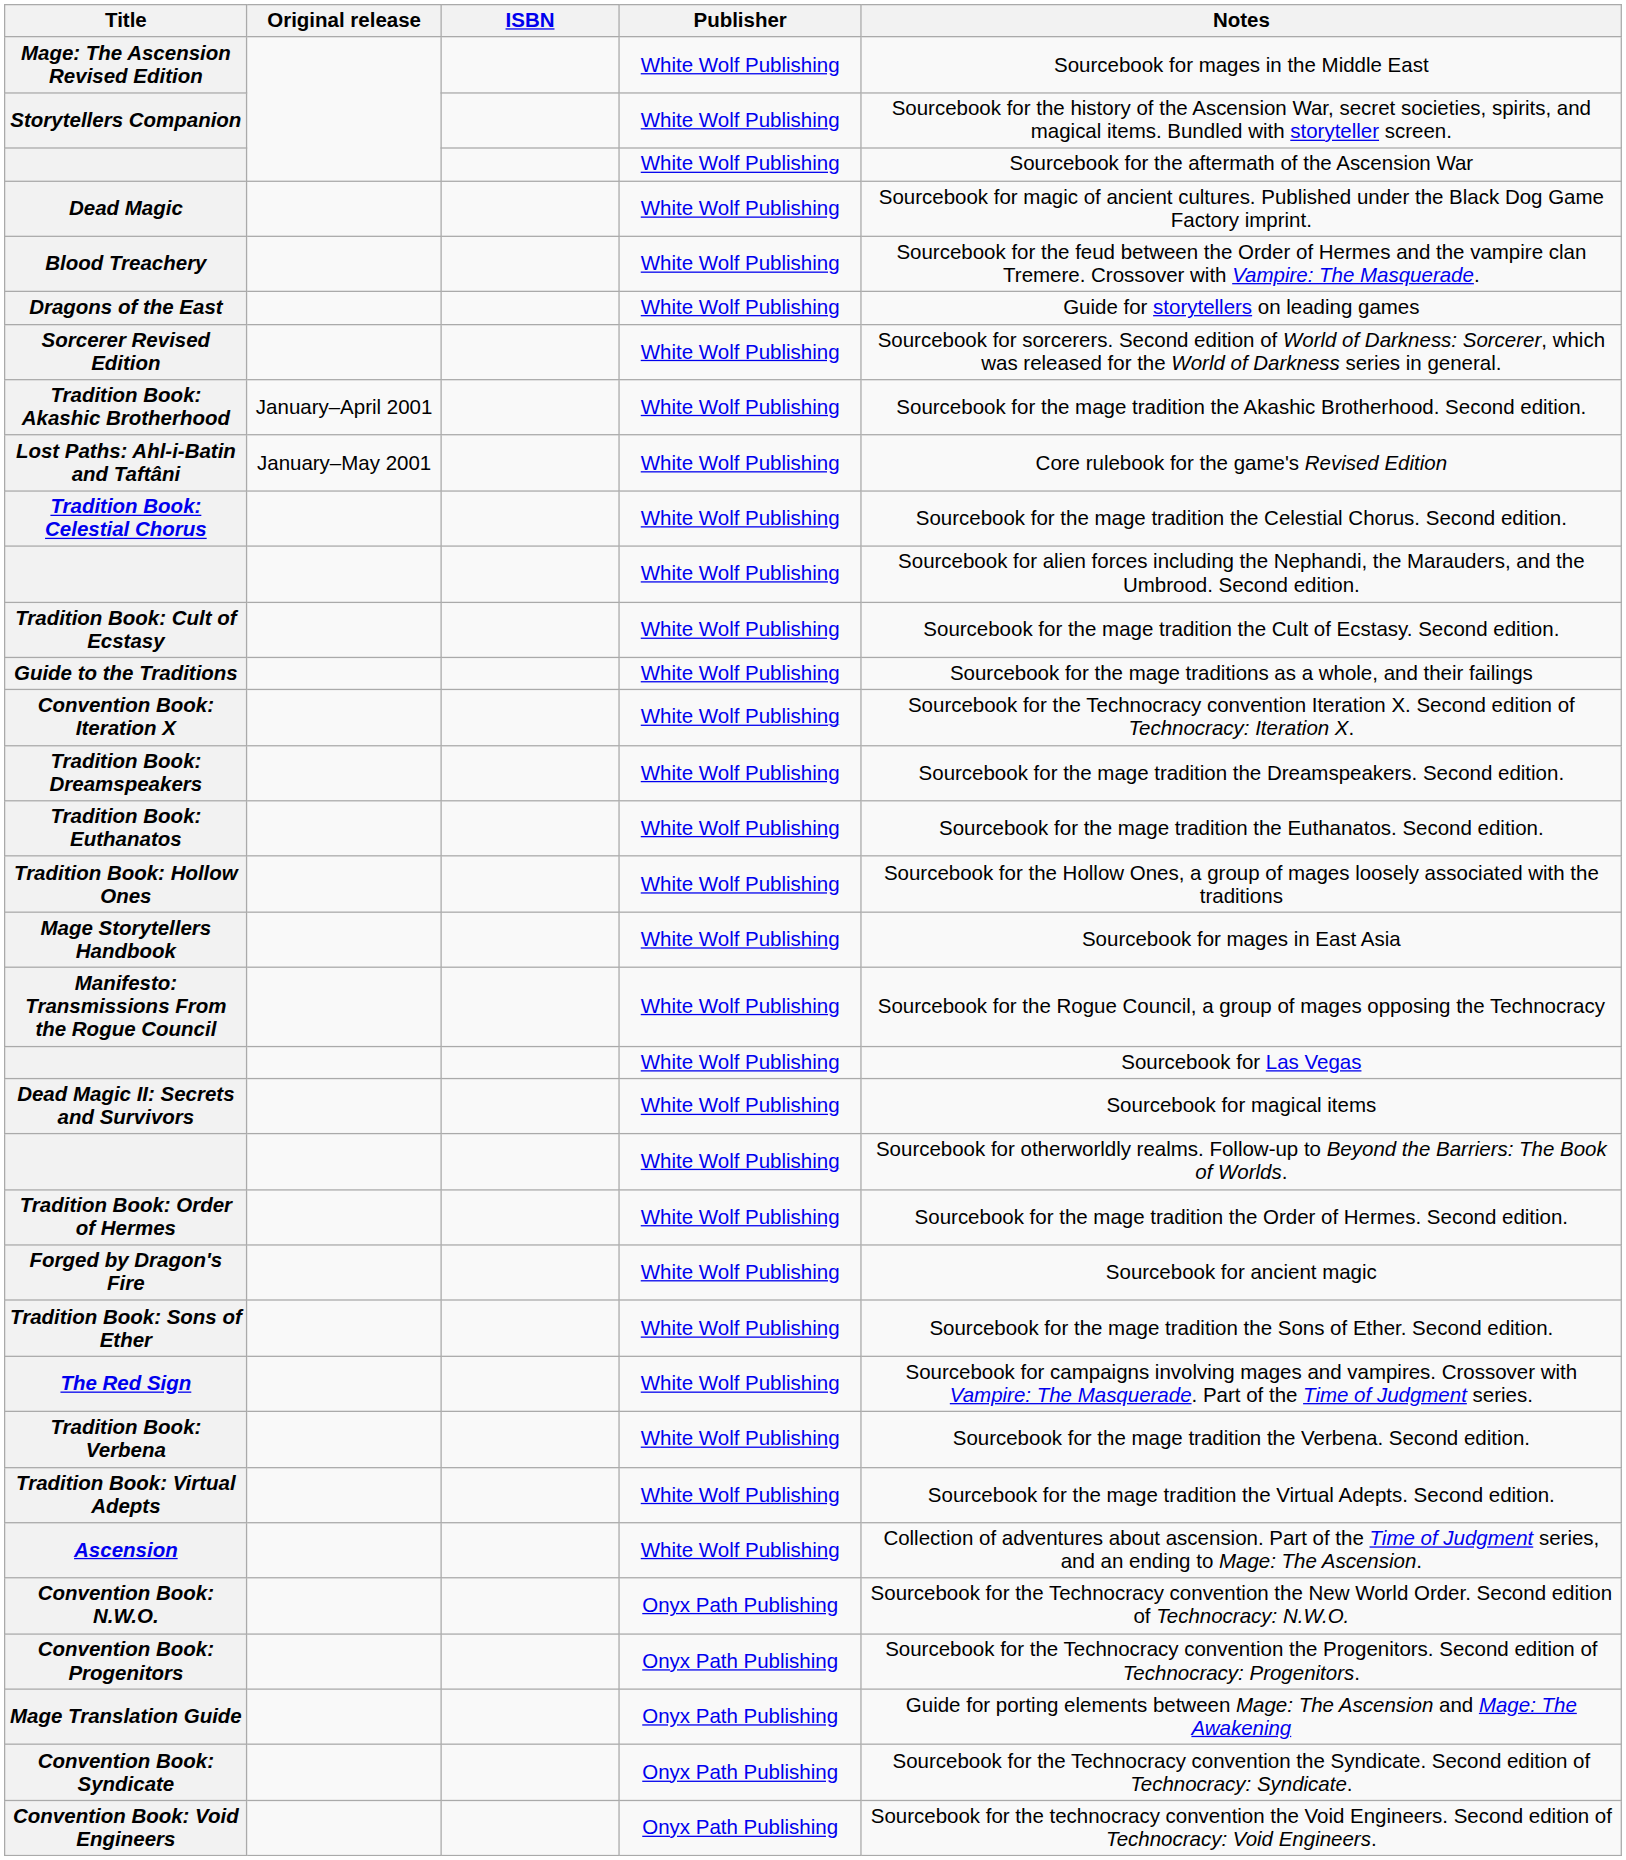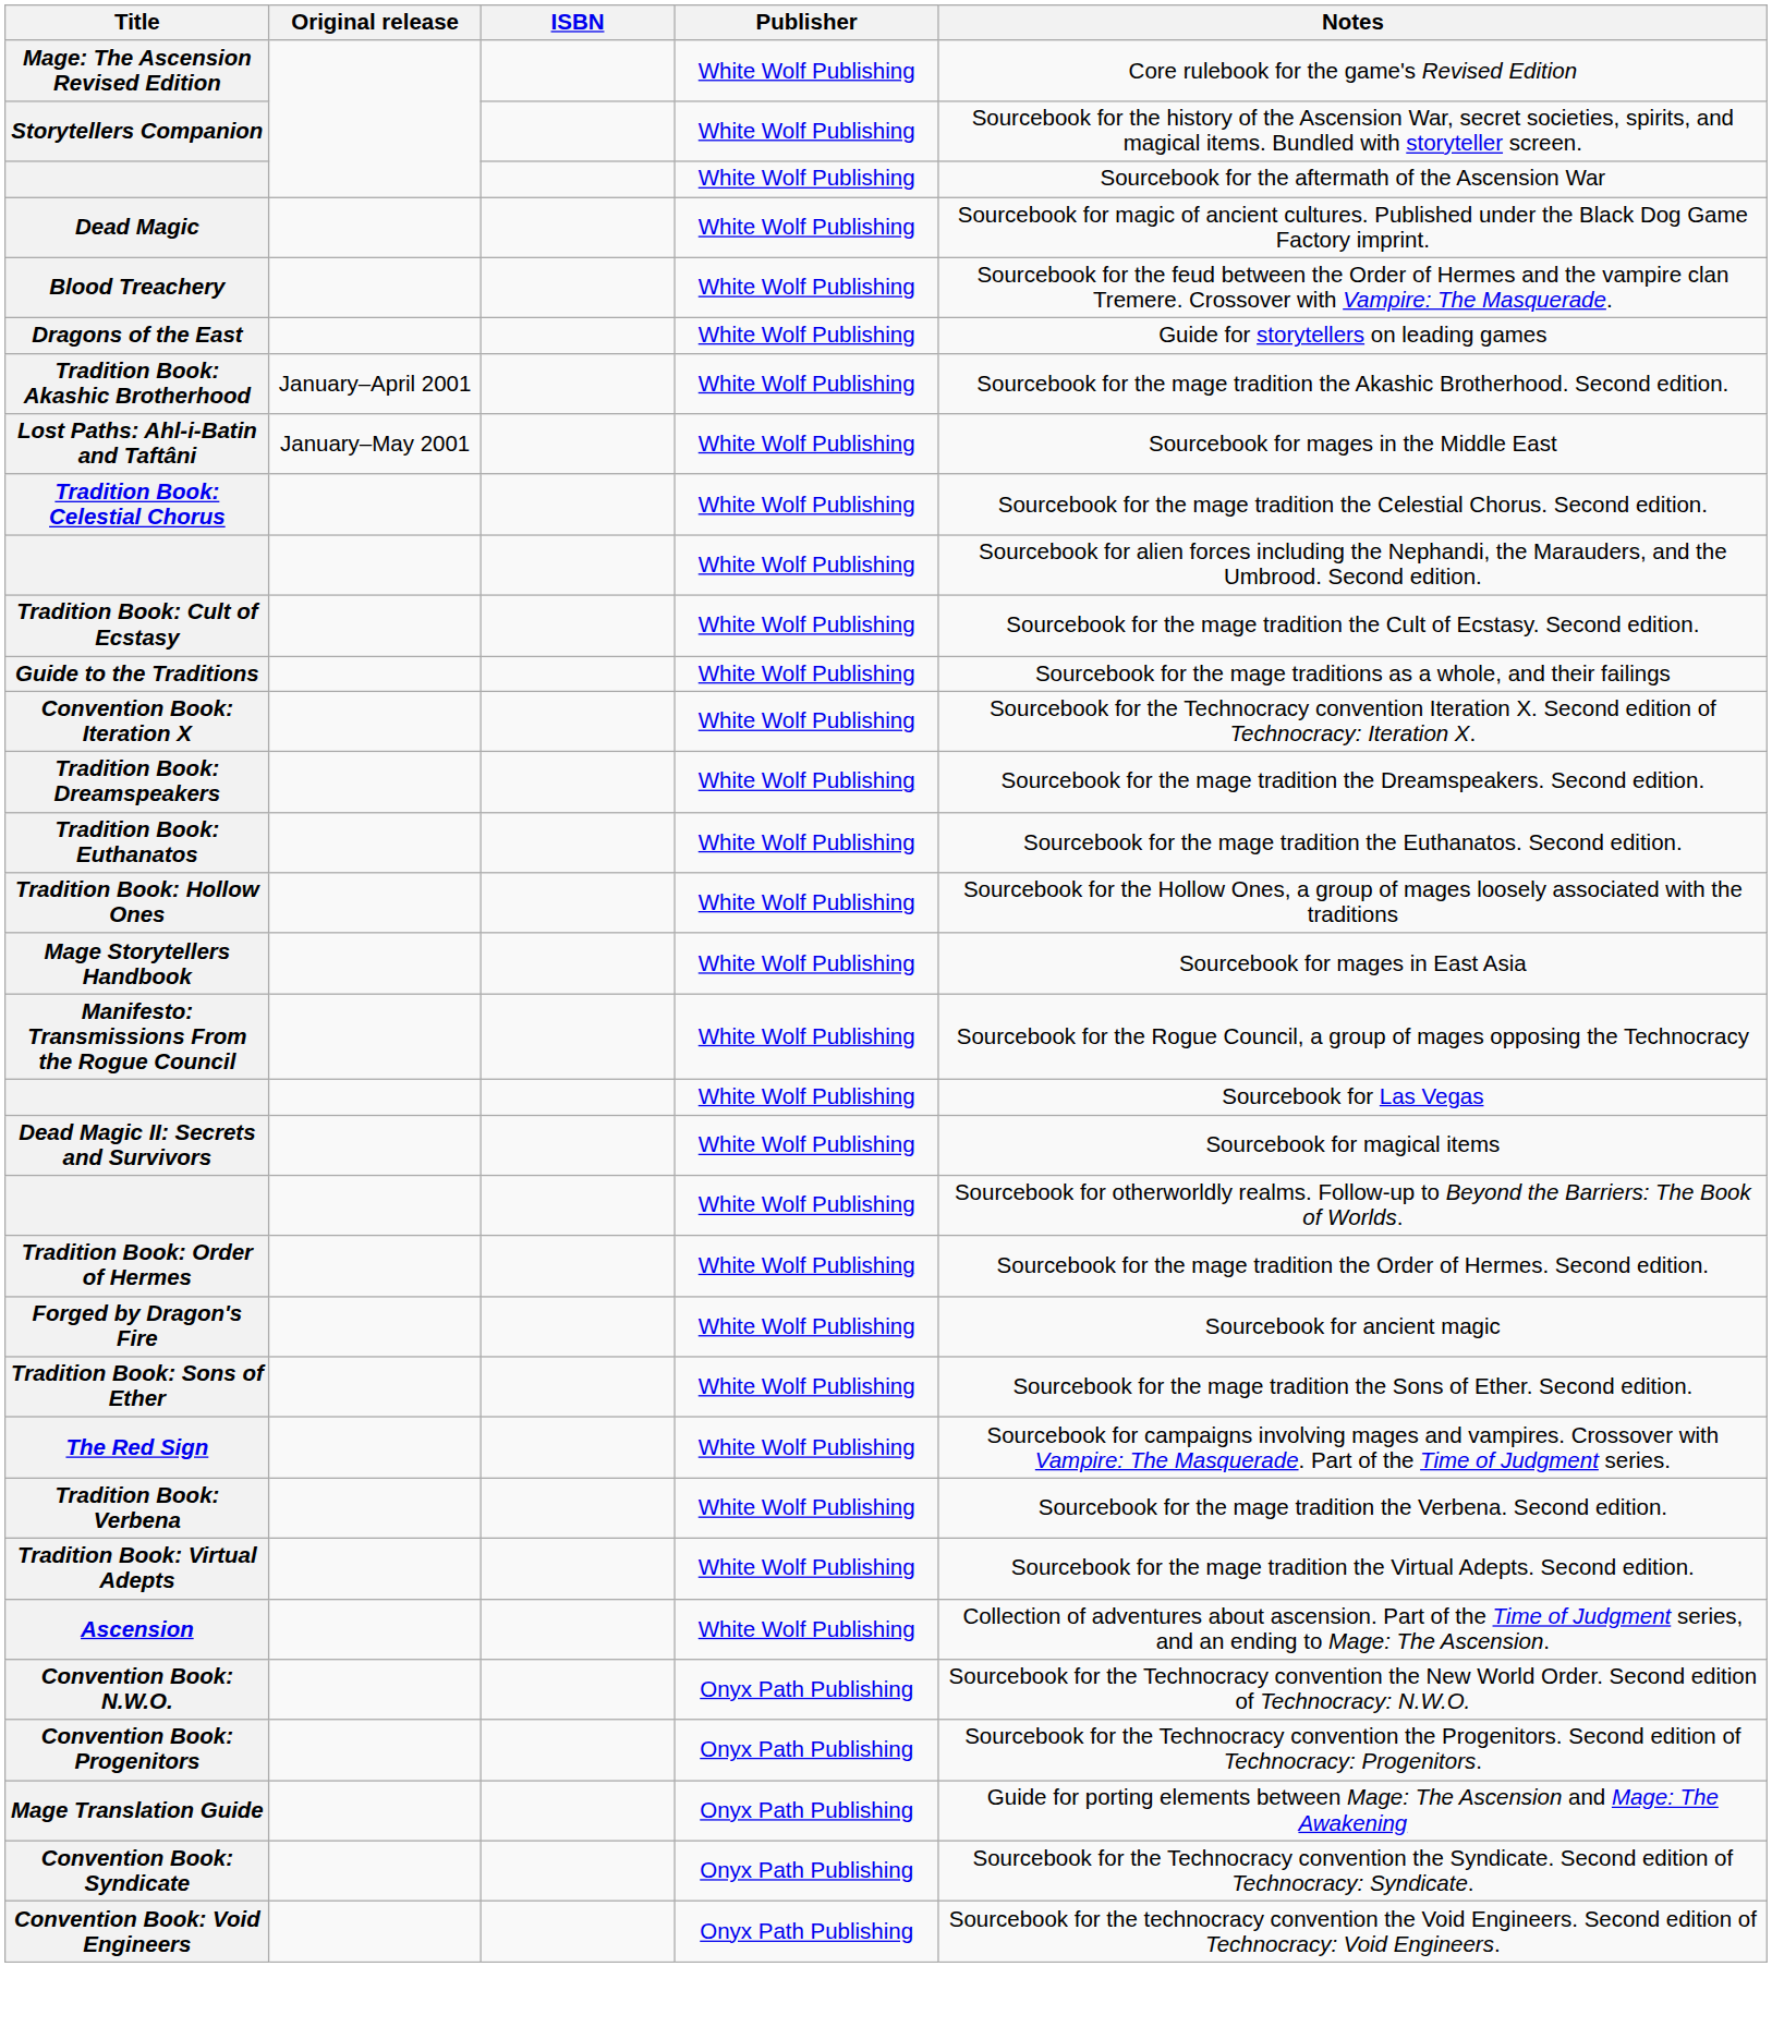 <table class="wikitable sortable plainrowheaders" style="width: 100%;">
 <tr>
 <th scope="col" style="width:15%;">Title</th>
 <th scope="col" style="width:12%;">Original release </th>
 <th scope="col" style="width:11%;"><a href='#'>ISBN</a></th>
 <th scope="col" style="width:15%;">Publisher</th>
 <th scope="col" style="width:47%;">Notes</th>
 </tr>
 <tr style="text-align: center;">
 <th scope="row" style="text-align:center;"><em>Mage: The Ascension Revised Edition</em></th>
 <td rowspan="3"></td>
 <td></td>
 <td><a href='#'>White Wolf Publishing</a></td>
-<td>Sourcebook for mages in the Middle East</td>
+<td>Core rulebook for the game's <em>Revised Edition</em></td>
 </tr>
 <tr style="text-align: center;">
 <th scope="row" style="text-align:center;"><em>Storytellers Companion</em></th>
 <td></td>
 <td><a href='#'>White Wolf Publishing</a></td>
 <td>Sourcebook for the history of the Ascension War, secret societies, spirits, and magical items. Bundled with <a href='#'>storyteller</a> screen.</td>
 </tr>
 <tr style="text-align: center;">
 <th scope="row" style="text-align:center;"></th>
 <td></td>
 <td><a href='#'>White Wolf Publishing</a></td>
 <td>Sourcebook for the aftermath of the Ascension War</td>
 </tr>
 <tr style="text-align: center;">
 <th scope="row" style="text-align:center;"><em>Dead Magic</em></th>
 <td></td>
 <td></td>
 <td><a href='#'>White Wolf Publishing</a></td>
 <td>Sourcebook for magic of ancient cultures. Published under the Black Dog Game Factory imprint.</td>
 </tr>
 <tr style="text-align: center;">
 <th scope="row" style="text-align:center;"><em>Blood Treachery</em></th>
 <td></td>
 <td></td>
 <td><a href='#'>White Wolf Publishing</a></td>
 <td>Sourcebook for the feud between the Order of Hermes and the vampire clan Tremere. Crossover with <em><a href='#'>Vampire: The Masquerade</a></em>.</td>
 </tr>
 <tr style="text-align: center;">
 <th scope="row" style="text-align:center;"><em>Dragons of the East</em></th>
 <td></td>
 <td></td>
 <td><a href='#'>White Wolf Publishing</a></td>
 <td>Guide for <a href='#'>storytellers</a> on leading games</td>
 </tr>
 <tr style="text-align: center;">
-<th scope="row" style="text-align:center;"><em>Sorcerer Revised Edition</em></th>
-<td></td>
-<td></td>
-<td><a href='#'>White Wolf Publishing</a></td>
-<td>Sourcebook for sorcerers. Second edition of <em>World of Darkness: Sorcerer</em>, which was released for the <em>World of Darkness</em> series in general.</td>
-</tr>
-<tr style="text-align: center;">
 <th scope="row" style="text-align:center;"><em>Tradition Book: Akashic Brotherhood</em></th>
 <td>January–April 2001</td>
 <td></td>
 <td><a href='#'>White Wolf Publishing</a></td>
 <td>Sourcebook for the mage tradition the Akashic Brotherhood. Second edition.</td>
 </tr>
 <tr style="text-align: center;">
 <th scope="row" style="text-align:center;"><em>Lost Paths: Ahl-i-Batin and Taftâni</em></th>
 <td>January–May 2001</td>
 <td></td>
 <td><a href='#'>White Wolf Publishing</a></td>
-<td>Core rulebook for the game's <em>Revised Edition</em></td>
+<td>Sourcebook for mages in the Middle East</td>
 </tr>
 <tr style="text-align: center;">
 <th scope="row" style="text-align:center;"><em><a href='#'>Tradition Book: Celestial Chorus</a></em></th>
 <td></td>
 <td></td>
 <td><a href='#'>White Wolf Publishing</a></td>
 <td>Sourcebook for the mage tradition the Celestial Chorus. Second edition.</td>
 </tr>
 <tr style="text-align: center;">
 <th scope="row" style="text-align:center;"></th>
 <td></td>
 <td></td>
 <td><a href='#'>White Wolf Publishing</a></td>
 <td>Sourcebook for alien forces including the Nephandi, the Marauders, and the Umbrood. Second edition.</td>
 </tr>
 <tr style="text-align: center;">
 <th scope="row" style="text-align:center;"><em>Tradition Book: Cult of Ecstasy</em></th>
 <td></td>
 <td></td>
 <td><a href='#'>White Wolf Publishing</a></td>
 <td>Sourcebook for the mage tradition the Cult of Ecstasy. Second edition.</td>
 </tr>
 <tr style="text-align: center;">
 <th scope="row" style="text-align:center;"><em>Guide to the Traditions</em></th>
 <td></td>
 <td></td>
 <td><a href='#'>White Wolf Publishing</a></td>
 <td>Sourcebook for the mage traditions as a whole, and their failings</td>
 </tr>
 <tr style="text-align: center;">
 <th scope="row" style="text-align:center;"><em>Convention Book: Iteration X</em></th>
 <td></td>
 <td></td>
 <td><a href='#'>White Wolf Publishing</a></td>
 <td>Sourcebook for the Technocracy convention Iteration X. Second edition of <em>Technocracy: Iteration X</em>.</td>
 </tr>
 <tr style="text-align: center;">
 <th scope="row" style="text-align:center;"><em>Tradition Book: Dreamspeakers</em></th>
 <td></td>
 <td></td>
 <td><a href='#'>White Wolf Publishing</a></td>
 <td>Sourcebook for the mage tradition the Dreamspeakers. Second edition.</td>
 </tr>
 <tr style="text-align: center;">
 <th scope="row" style="text-align:center;"><em>Tradition Book: Euthanatos</em></th>
 <td></td>
 <td></td>
 <td><a href='#'>White Wolf Publishing</a></td>
 <td>Sourcebook for the mage tradition the Euthanatos. Second edition.</td>
 </tr>
 <tr style="text-align: center;">
 <th scope="row" style="text-align:center;"><em>Tradition Book: Hollow Ones</em></th>
 <td></td>
 <td></td>
 <td><a href='#'>White Wolf Publishing</a></td>
 <td>Sourcebook for the Hollow Ones, a group of mages loosely associated with the traditions</td>
 </tr>
 <tr style="text-align: center;">
 <th scope="row" style="text-align:center;"><em>Mage Storytellers Handbook</em></th>
 <td></td>
 <td></td>
 <td><a href='#'>White Wolf Publishing</a></td>
 <td>Sourcebook for mages in East Asia</td>
 </tr>
 <tr style="text-align: center;">
 <th scope="row" style="text-align:center;"><em>Manifesto: Transmissions From the Rogue Council</em></th>
 <td></td>
 <td></td>
 <td><a href='#'>White Wolf Publishing</a></td>
 <td>Sourcebook for the Rogue Council, a group of mages opposing the Technocracy</td>
 </tr>
 <tr style="text-align: center;">
 <th scope="row" style="text-align:center;"></th>
 <td></td>
 <td></td>
 <td><a href='#'>White Wolf Publishing</a></td>
 <td>Sourcebook for <a href='#'>Las Vegas</a></td>
 </tr>
 <tr style="text-align: center;">
 <th scope="row" style="text-align:center;"><em>Dead Magic II: Secrets and Survivors</em></th>
 <td></td>
 <td></td>
 <td><a href='#'>White Wolf Publishing</a></td>
 <td>Sourcebook for magical items</td>
 </tr>
 <tr style="text-align: center;">
 <th scope="row" style="text-align:center;"></th>
 <td></td>
 <td></td>
 <td><a href='#'>White Wolf Publishing</a></td>
 <td>Sourcebook for otherworldly realms. Follow-up to <em>Beyond the Barriers: The Book of Worlds</em>.</td>
 </tr>
 <tr style="text-align: center;">
 <th scope="row" style="text-align:center;"><em>Tradition Book: Order of Hermes</em></th>
 <td></td>
 <td></td>
 <td><a href='#'>White Wolf Publishing</a></td>
 <td>Sourcebook for the mage tradition the Order of Hermes. Second edition.</td>
 </tr>
 <tr style="text-align: center;">
 <th scope="row" style="text-align:center;"><em>Forged by Dragon's Fire</em></th>
 <td></td>
 <td></td>
 <td><a href='#'>White Wolf Publishing</a></td>
 <td>Sourcebook for ancient magic</td>
 </tr>
 <tr style="text-align: center;">
 <th scope="row" style="text-align:center;"><em>Tradition Book: Sons of Ether</em></th>
 <td></td>
 <td></td>
 <td><a href='#'>White Wolf Publishing</a></td>
 <td>Sourcebook for the mage tradition the Sons of Ether. Second edition.</td>
 </tr>
 <tr style="text-align: center;">
 <th scope="row" style="text-align:center;"><em><a href='#'>The Red Sign</a></em></th>
 <td></td>
 <td></td>
 <td><a href='#'>White Wolf Publishing</a></td>
 <td>Sourcebook for campaigns involving mages and vampires. Crossover with <em><a href='#'>Vampire: The Masquerade</a></em>. Part of the <em><a href='#'>Time of Judgment</a></em> series.</td>
 </tr>
 <tr style="text-align: center;">
 <th scope="row" style="text-align:center;"><em>Tradition Book: Verbena</em></th>
 <td></td>
 <td></td>
 <td><a href='#'>White Wolf Publishing</a></td>
 <td>Sourcebook for the mage tradition the Verbena. Second edition.</td>
 </tr>
 <tr style="text-align: center;">
 <th scope="row" style="text-align:center;"><em>Tradition Book: Virtual Adepts</em></th>
 <td></td>
 <td></td>
 <td><a href='#'>White Wolf Publishing</a></td>
 <td>Sourcebook for the mage tradition the Virtual Adepts. Second edition.</td>
 </tr>
 <tr style="text-align: center;">
 <th scope="row" style="text-align:center;"><em><a href='#'>Ascension</a></em></th>
 <td></td>
 <td></td>
 <td><a href='#'>White Wolf Publishing</a></td>
 <td>Collection of adventures about ascension. Part of the <em><a href='#'>Time of Judgment</a></em> series, and an ending to <em>Mage: The Ascension</em>.</td>
 </tr>
 <tr style="text-align: center;">
 <th scope="row" style="text-align:center;"><em>Convention Book: N.W.O.</em></th>
 <td></td>
 <td></td>
 <td><a href='#'>Onyx Path Publishing</a></td>
 <td>Sourcebook for the Technocracy convention the New World Order. Second edition of <em>Technocracy: N.W.O.</em></td>
 </tr>
 <tr style="text-align: center;">
 <th scope="row" style="text-align:center;"><em>Convention Book: Progenitors</em></th>
 <td></td>
 <td></td>
 <td><a href='#'>Onyx Path Publishing</a></td>
 <td>Sourcebook for the Technocracy convention the Progenitors. Second edition of <em>Technocracy: Progenitors</em>.</td>
 </tr>
 <tr style="text-align: center;">
 <th scope="row" style="text-align:center;"><em>Mage Translation Guide</em></th>
 <td></td>
 <td></td>
 <td><a href='#'>Onyx Path Publishing</a></td>
 <td>Guide for porting elements between <em>Mage: The Ascension</em> and <em><a href='#'>Mage: The Awakening</a></em></td>
 </tr>
 <tr style="text-align: center;">
 <th scope="row" style="text-align:center;"><em>Convention Book: Syndicate</em></th>
 <td></td>
 <td></td>
 <td><a href='#'>Onyx Path Publishing</a></td>
 <td>Sourcebook for the Technocracy convention the Syndicate. Second edition of <em>Technocracy: Syndicate</em>.</td>
 </tr>
 <tr style="text-align: center;">
 <th scope="row" style="text-align:center;"><em>Convention Book: Void Engineers</em></th>
 <td></td>
 <td></td>
 <td><a href='#'>Onyx Path Publishing</a></td>
 <td>Sourcebook for the technocracy convention the Void Engineers. Second edition of <em>Technocracy: Void Engineers</em>.</td>
 </tr>
 </table>
